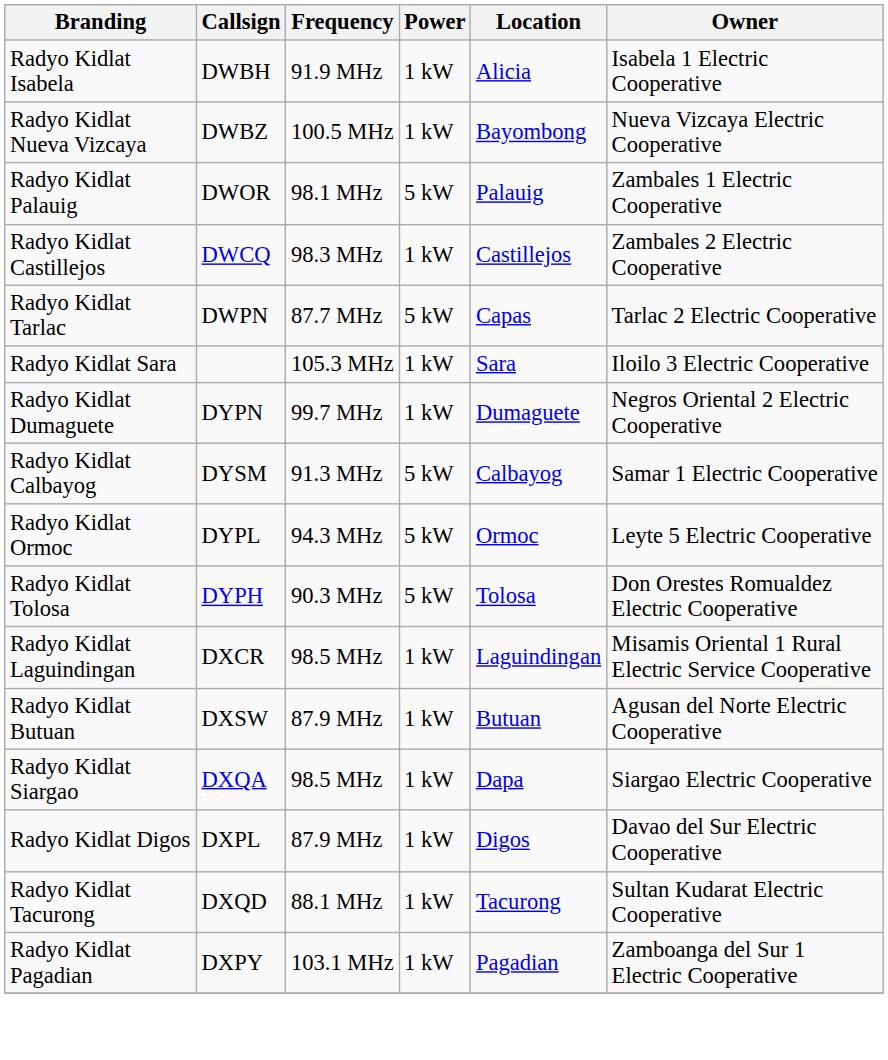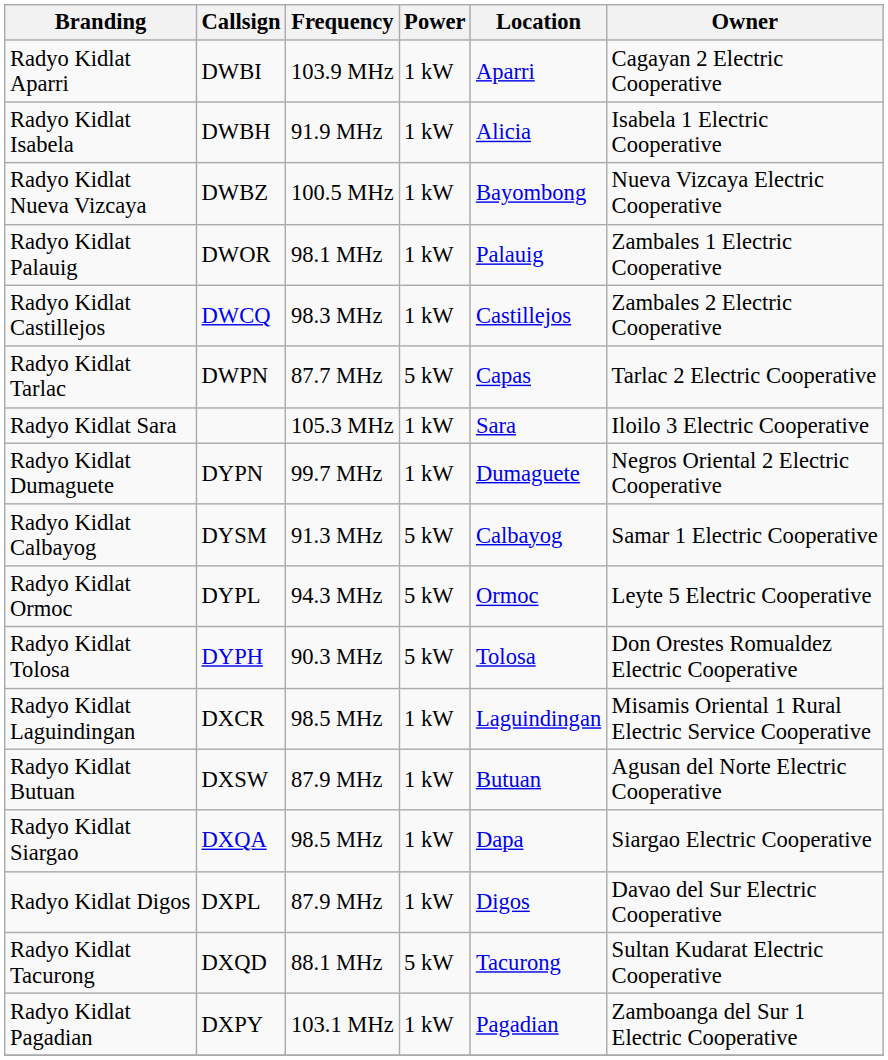 <table class="wikitable" style="width:100%">
 <tr>
 <th>Branding</th>
 <th>Callsign</th>
 <th>Frequency</th>
 <th>Power</th>
 <th>Location</th>
 <th>Owner</th>
+</tr>
+<tr>
+<td>Radyo Kidlat Aparri</td>
+<td>DWBI</td>
+<td>103.9 MHz</td>
+<td>1 kW</td>
+<td><a href='#'>Aparri</a></td>
+<td>Cagayan 2 Electric Cooperative</td>
 </tr>
 <tr>
 <td>Radyo Kidlat Isabela</td>
 <td>DWBH</td>
 <td>91.9 MHz</td>
 <td>1 kW</td>
 <td><a href='#'>Alicia</a></td>
 <td>Isabela 1 Electric Cooperative</td>
 </tr>
 <tr>
 <td>Radyo Kidlat Nueva Vizcaya</td>
 <td>DWBZ</td>
 <td>100.5 MHz</td>
 <td>1 kW</td>
 <td><a href='#'>Bayombong</a></td>
 <td>Nueva Vizcaya Electric Cooperative</td>
 </tr>
 <tr>
 <td>Radyo Kidlat Palauig</td>
 <td>DWOR</td>
 <td>98.1 MHz</td>
-<td>5 kW</td>
+<td>1 kW</td>
 <td><a href='#'>Palauig</a></td>
 <td>Zambales 1 Electric Cooperative</td>
 </tr>
 <tr>
 <td>Radyo Kidlat Castillejos</td>
 <td><a href='#'>DWCQ</a></td>
 <td>98.3 MHz</td>
 <td>1 kW</td>
 <td><a href='#'>Castillejos</a></td>
 <td>Zambales 2 Electric Cooperative</td>
 </tr>
 <tr>
 <td>Radyo Kidlat Tarlac</td>
 <td>DWPN</td>
 <td>87.7 MHz</td>
 <td>5 kW</td>
 <td><a href='#'>Capas</a></td>
 <td>Tarlac 2 Electric Cooperative</td>
 </tr>
 <tr>
 <td>Radyo Kidlat Sara</td>
 <td></td>
 <td>105.3 MHz</td>
 <td>1 kW</td>
 <td><a href='#'>Sara</a></td>
 <td>Iloilo 3 Electric Cooperative</td>
 </tr>
 <tr>
 <td>Radyo Kidlat Dumaguete</td>
 <td>DYPN</td>
 <td>99.7 MHz</td>
 <td>1 kW</td>
 <td><a href='#'>Dumaguete</a></td>
 <td>Negros Oriental 2 Electric Cooperative</td>
 </tr>
 <tr>
 <td>Radyo Kidlat Calbayog</td>
 <td>DYSM</td>
 <td>91.3 MHz</td>
 <td>5 kW</td>
 <td><a href='#'>Calbayog</a></td>
 <td>Samar 1 Electric Cooperative</td>
 </tr>
 <tr>
 <td>Radyo Kidlat Ormoc</td>
 <td>DYPL</td>
 <td>94.3 MHz</td>
 <td>5 kW</td>
 <td><a href='#'>Ormoc</a></td>
 <td>Leyte 5 Electric Cooperative</td>
 </tr>
 <tr>
 <td>Radyo Kidlat Tolosa</td>
 <td><a href='#'>DYPH</a></td>
 <td>90.3 MHz</td>
 <td>5 kW</td>
 <td><a href='#'>Tolosa</a></td>
 <td>Don Orestes Romualdez Electric Cooperative</td>
 </tr>
 <tr>
 <td>Radyo Kidlat Laguindingan</td>
 <td>DXCR</td>
 <td>98.5 MHz</td>
 <td>1 kW</td>
 <td><a href='#'>Laguindingan</a></td>
 <td>Misamis Oriental 1 Rural Electric Service Cooperative</td>
 </tr>
 <tr>
 <td>Radyo Kidlat Butuan</td>
 <td>DXSW</td>
 <td>87.9 MHz</td>
 <td>1 kW</td>
 <td><a href='#'>Butuan</a></td>
 <td>Agusan del Norte Electric Cooperative</td>
 </tr>
 <tr>
 <td>Radyo Kidlat Siargao</td>
 <td><a href='#'>DXQA</a></td>
 <td>98.5 MHz</td>
 <td>1 kW</td>
 <td><a href='#'>Dapa</a></td>
 <td>Siargao Electric Cooperative</td>
 </tr>
 <tr>
 <td>Radyo Kidlat Digos</td>
 <td>DXPL</td>
 <td>87.9 MHz</td>
 <td>1 kW</td>
 <td><a href='#'>Digos</a></td>
 <td>Davao del Sur Electric Cooperative</td>
 </tr>
 <tr>
 <td>Radyo Kidlat Tacurong</td>
 <td>DXQD</td>
 <td>88.1 MHz</td>
-<td>1 kW</td>
+<td>5 kW</td>
 <td><a href='#'>Tacurong</a></td>
 <td>Sultan Kudarat Electric Cooperative</td>
 </tr>
 <tr>
 <td>Radyo Kidlat Pagadian</td>
 <td>DXPY</td>
 <td>103.1 MHz</td>
 <td>1 kW</td>
 <td><a href='#'>Pagadian</a></td>
 <td>Zamboanga del Sur 1 Electric Cooperative</td>
 </tr>
 <tr>
 </tr>
 </table>
